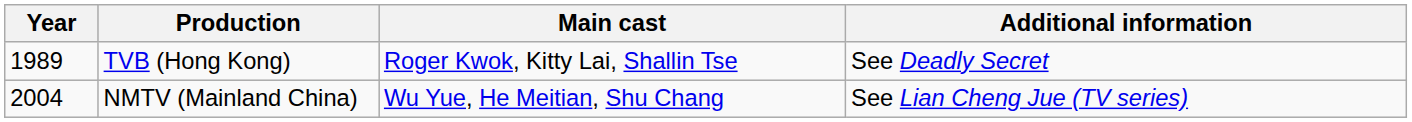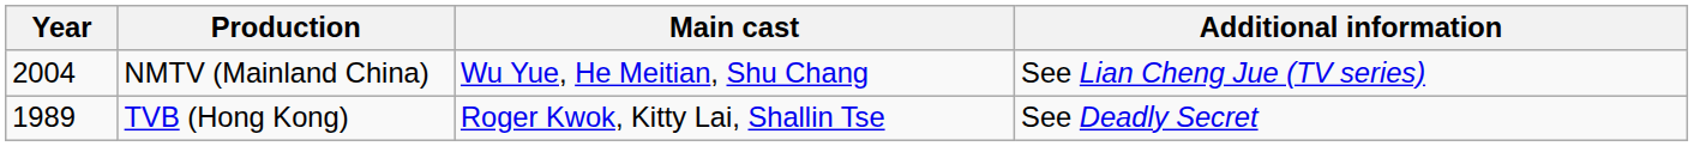 <table class="wikitable" width=75%>
 <tr>
 <th width=5%>Year</th>
 <th width=15%>Production</th>
 <th width=25%>Main cast</th>
 <th width=30%>Additional information</th>
 </tr>
 <tr>
+<td>2004</td>
+<td>NMTV (Mainland China)</td>
+<td><a href='#'>Wu Yue</a>, <a href='#'>He Meitian</a>, <a href='#'>Shu Chang</a></td>
+<td>See <em><a href='#'>Lian Cheng Jue (TV series)</a></em></td>
+</tr>
+<tr>
 <td>1989</td>
 <td><a href='#'>TVB</a> (Hong Kong)</td>
 <td><a href='#'>Roger Kwok</a>, Kitty Lai, <a href='#'>Shallin Tse</a></td>
 <td>See <em><a href='#'>Deadly Secret</a></em></td>
 </tr>
-<tr>
-<td>2004</td>
-<td>NMTV (Mainland China)</td>
-<td><a href='#'>Wu Yue</a>, <a href='#'>He Meitian</a>, <a href='#'>Shu Chang</a></td>
-<td>See <em><a href='#'>Lian Cheng Jue (TV series)</a></em></td>
-</tr>
 </table>
